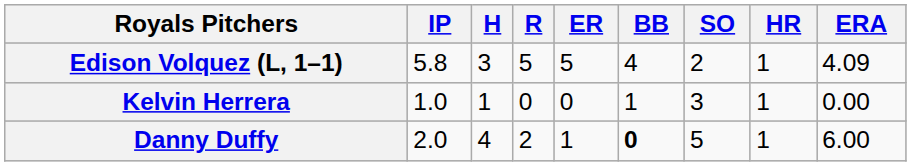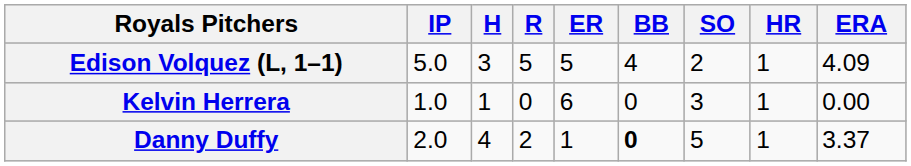 <table class="wikitable" style=width:590px;>
 <tr>
 <th>Royals Pitchers</th>
 <th><a href='#'>IP</a></th>
 <th><a href='#'>H</a></th>
 <th><a href='#'>R</a></th>
 <th><a href='#'>ER</a></th>
 <th><a href='#'>BB</a></th>
 <th><a href='#'>SO</a></th>
 <th><a href='#'>HR</a></th>
 <th><a href='#'>ERA</a></th>
 </tr>
 <tr>
 <th><a href='#'>Edison Volquez</a> (L, 1–1)</th>
-<td>5.8</td>
+<td>5.0</td>
 <td>3</td>
 <td>5</td>
 <td>5</td>
 <td>4</td>
 <td>2</td>
 <td>1</td>
 <td>4.09</td>
 </tr>
 <tr>
 <th><a href='#'>Kelvin Herrera</a></th>
 <td>1.0</td>
 <td>1</td>
 <td>0</td>
+<td>6</td>
 <td>0</td>
-<td>1</td>
 <td>3</td>
 <td>1</td>
 <td>0.00</td>
 </tr>
 <tr>
 <th><a href='#'>Danny Duffy</a></th>
 <td>2.0</td>
 <td>4</td>
 <td>2</td>
 <td>1</td>
 <td><strong>0</strong></td>
 <td>5</td>
 <td>1</td>
-<td>6.00</td>
+<td>3.37</td>
 </tr>
 </table>
